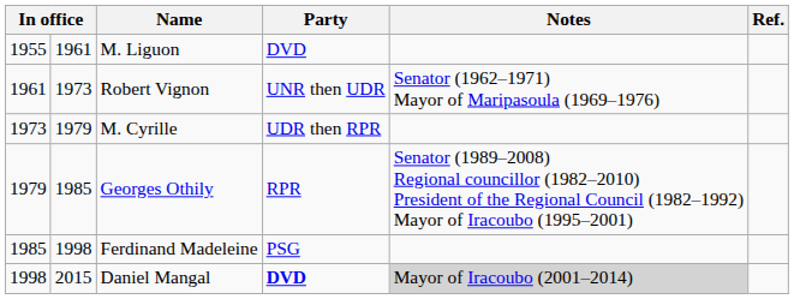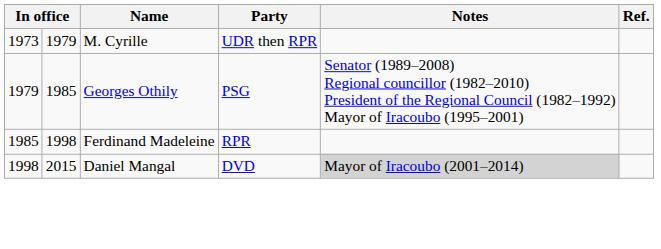 <table class="wikitable">
 <tr>
 <th colspan="2">In office</th>
 <th>Name</th>
 <th>Party</th>
 <th>Notes</th>
 <th>Ref.</th>
-</tr>
-<tr>
-<td>1955</td>
-<td>1961</td>
-<td>M. Liguon</td>
-<td><a href='#'>DVD</a></td>
-<td></td>
-<td></td>
-</tr>
-<tr>
-<td>1961</td>
-<td>1973</td>
-<td>Robert Vignon</td>
-<td><a href='#'>UNR</a> then <a href='#'>UDR</a></td>
-<td><a href='#'>Senator</a> (1962–1971)<br>Mayor of <a href='#'>Maripasoula</a> (1969–1976)</td>
-<td></td>
 </tr>
 <tr>
 <td>1973</td>
 <td>1979</td>
 <td>M. Cyrille</td>
 <td><a href='#'>UDR</a> then <a href='#'>RPR</a></td>
 <td></td>
 <td></td>
 </tr>
 <tr>
 <td>1979</td>
 <td>1985</td>
 <td><a href='#'>Georges Othily</a></td>
-<td><a href='#'>RPR</a></td>
+<td><a href='#'>PSG</a></td>
 <td><a href='#'>Senator</a> (1989–2008)<br><a href='#'>Regional councillor</a> (1982–2010)<br><a href='#'>President of the Regional Council</a> (1982–1992)<br>Mayor of <a href='#'>Iracoubo</a> (1995–2001)</td>
 <td></td>
 </tr>
 <tr>
 <td>1985</td>
 <td>1998</td>
 <td>Ferdinand Madeleine</td>
-<td><a href='#'>PSG</a></td>
+<td><a href='#'>RPR</a></td>
 <td></td>
 <td></td>
 </tr>
 <tr>
 <td>1998</td>
 <td>2015</td>
 <td>Daniel Mangal</td>
-<td><strong><a href='#'>DVD</a></strong></td>
+<td><a href='#'>DVD</a></td>
 <td style="background: lightgrey;">Mayor of <a href='#'>Iracoubo</a> (2001–2014)</td>
 <td></td>
 </tr>
 </table>
